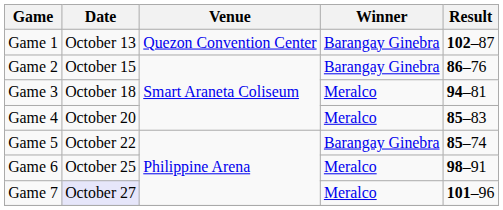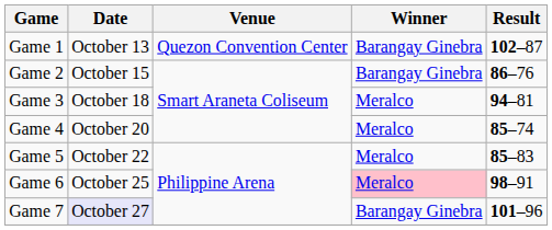 <table class="wikitable">
 <tr>
 <th>Game</th>
 <th>Date</th>
 <th>Venue</th>
 <th>Winner</th>
 <th>Result</th>
 </tr>
 <tr>
 <td>Game 1</td>
 <td>October 13</td>
 <td><a href='#'>Quezon Convention Center</a></td>
 <td><a href='#'>Barangay Ginebra</a></td>
 <td><strong>102</strong>–87</td>
 </tr>
 <tr>
 <td>Game 2</td>
 <td>October 15</td>
 <td rowspan=3><a href='#'>Smart Araneta Coliseum</a></td>
 <td><a href='#'>Barangay Ginebra</a></td>
 <td><strong>86</strong>–76</td>
 </tr>
 <tr>
 <td>Game 3</td>
 <td>October 18</td>
 <td><a href='#'>Meralco</a></td>
 <td><strong>94</strong>–81</td>
 </tr>
 <tr>
 <td>Game 4</td>
 <td>October 20</td>
 <td><a href='#'>Meralco</a></td>
-<td><strong>85</strong>–83</td>
+<td><strong>85</strong>–74</td>
 </tr>
 <tr>
 <td>Game 5</td>
 <td>October 22</td>
 <td rowspan=3><a href='#'>Philippine Arena</a></td>
-<td><a href='#'>Barangay Ginebra</a></td>
-<td><strong>85</strong>–74</td>
+<td><a href='#'>Meralco</a></td>
+<td><strong>85</strong>–83</td>
 </tr>
 <tr>
 <td>Game 6</td>
 <td>October 25</td>
-<td><a href='#'>Meralco</a></td>
+<td style="background: pink;"><a href='#'>Meralco</a></td>
 <td><strong>98</strong>–91</td>
 </tr>
 <tr>
 <td>Game 7</td>
 <td style="background: lavender;">October 27</td>
-<td><a href='#'>Meralco</a></td>
+<td><a href='#'>Barangay Ginebra</a></td>
 <td><strong>101</strong>–96</td>
 </tr>
 <tr>
 </tr>
 </table>
